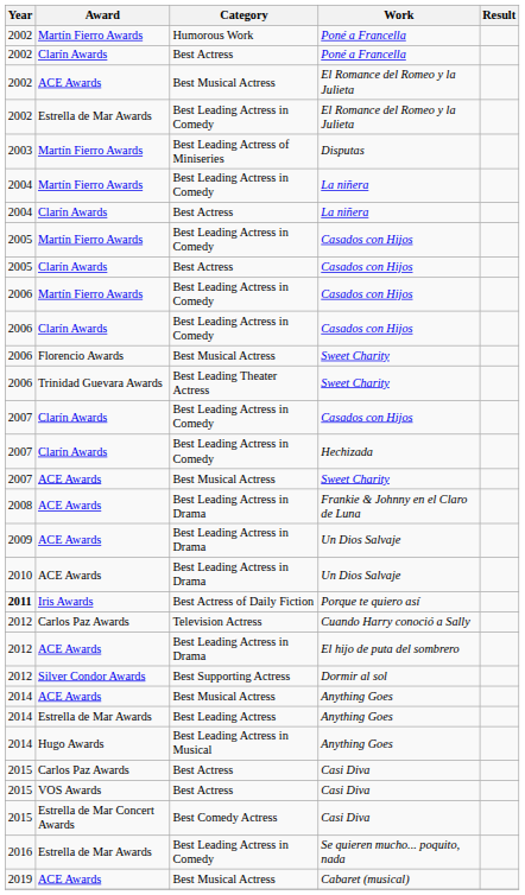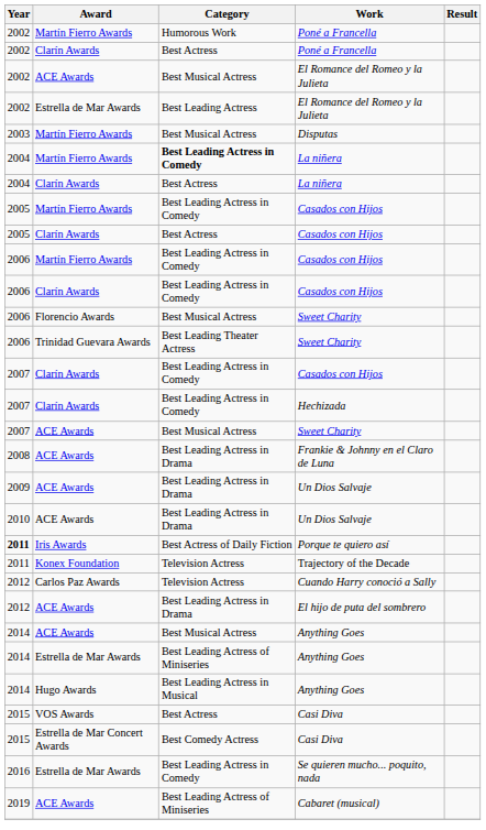 <table class="wikitable" style="font-size: 90%;">
 <tr>
 <th>Year</th>
 <th>Award</th>
 <th>Category</th>
 <th>Work</th>
 <th>Result</th>
 </tr>
 <tr>
 <td>2002</td>
 <td><a href='#'>Martín Fierro Awards</a></td>
 <td>Humorous Work</td>
 <td><em><a href='#'>Poné a Francella</a></em></td>
 <td></td>
 </tr>
 <tr>
 <td>2002</td>
 <td><a href='#'>Clarín Awards</a></td>
 <td>Best Actress</td>
 <td><em><a href='#'>Poné a Francella</a></em></td>
 <td></td>
 </tr>
 <tr>
 <td>2002</td>
 <td><a href='#'>ACE Awards</a></td>
 <td>Best Musical Actress</td>
 <td><em>El Romance del Romeo y la Julieta</em></td>
 <td></td>
 </tr>
 <tr>
 <td>2002</td>
 <td>Estrella de Mar Awards</td>
-<td>Best Leading Actress in Comedy</td>
+<td>Best Leading Actress</td>
 <td><em>El Romance del Romeo y la Julieta</em></td>
 <td></td>
 </tr>
 <tr>
 <td>2003</td>
 <td><a href='#'>Martín Fierro Awards</a></td>
-<td>Best Leading Actress of Miniseries</td>
+<td>Best Musical Actress</td>
 <td><em>Disputas</em></td>
 <td></td>
 </tr>
 <tr>
 <td>2004</td>
 <td><a href='#'>Martín Fierro Awards</a></td>
-<td>Best Leading Actress in Comedy</td>
+<td><strong>Best Leading Actress in Comedy</strong></td>
 <td><em><a href='#'>La niñera</a></em></td>
 <td></td>
 </tr>
 <tr>
 <td>2004</td>
 <td><a href='#'>Clarín Awards</a></td>
 <td>Best Actress</td>
 <td><em><a href='#'>La niñera</a></em></td>
 <td></td>
 </tr>
 <tr>
 <td>2005</td>
 <td><a href='#'>Martín Fierro Awards</a></td>
 <td>Best Leading Actress in Comedy</td>
 <td><em><a href='#'>Casados con Hijos</a></em></td>
 <td></td>
 </tr>
 <tr>
 <td>2005</td>
 <td><a href='#'>Clarín Awards</a></td>
 <td>Best Actress</td>
 <td><em><a href='#'>Casados con Hijos</a></em></td>
 <td></td>
 </tr>
 <tr>
 <td>2006</td>
 <td><a href='#'>Martín Fierro Awards</a></td>
 <td>Best Leading Actress in Comedy</td>
 <td><em><a href='#'>Casados con Hijos</a></em></td>
 <td></td>
 </tr>
 <tr>
 <td>2006</td>
 <td><a href='#'>Clarín Awards</a></td>
 <td>Best Leading Actress in Comedy</td>
 <td><em><a href='#'>Casados con Hijos</a></em></td>
 <td></td>
 </tr>
 <tr>
 <td>2006</td>
 <td>Florencio Awards</td>
 <td>Best Musical Actress</td>
 <td><em><a href='#'>Sweet Charity</a></em></td>
 <td></td>
 </tr>
 <tr>
 <td>2006</td>
 <td>Trinidad Guevara Awards</td>
 <td>Best Leading Theater Actress</td>
 <td><em><a href='#'>Sweet Charity</a></em></td>
 <td></td>
 </tr>
 <tr>
 <td>2007</td>
 <td><a href='#'>Clarín Awards</a></td>
 <td>Best Leading Actress in Comedy</td>
 <td><em><a href='#'>Casados con Hijos</a></em></td>
 <td></td>
 </tr>
 <tr>
 <td>2007</td>
 <td><a href='#'>Clarín Awards</a></td>
 <td>Best Leading Actress in Comedy</td>
 <td><em>Hechizada</em></td>
 <td></td>
 </tr>
 <tr>
 <td>2007</td>
 <td><a href='#'>ACE Awards</a></td>
 <td>Best Musical Actress</td>
 <td><em><a href='#'>Sweet Charity</a></em></td>
 <td></td>
 </tr>
 <tr>
 <td>2008</td>
 <td><a href='#'>ACE Awards</a></td>
 <td>Best Leading Actress in Drama</td>
 <td><em>Frankie & Johnny en el Claro de Luna</em></td>
 <td></td>
 </tr>
 <tr>
 <td>2009</td>
 <td><a href='#'>ACE Awards</a></td>
 <td>Best Leading Actress in Drama</td>
 <td><em>Un Dios Salvaje</em></td>
 <td></td>
 </tr>
 <tr>
 <td>2010</td>
 <td>ACE Awards</td>
 <td>Best Leading Actress in Drama</td>
 <td><em>Un Dios Salvaje</em></td>
 <td></td>
 </tr>
 <tr>
 <td><strong>2011</strong></td>
 <td><a href='#'>Iris Awards</a></td>
 <td>Best Actress of Daily Fiction</td>
 <td><em>Porque te quiero así</em></td>
 <td></td>
 </tr>
 <tr>
+<td>2011</td>
+<td><a href='#'>Konex Foundation</a></td>
+<td>Television Actress</td>
+<td>Trajectory of the Decade</td>
+<td></td>
+</tr>
+<tr>
 <td>2012</td>
 <td>Carlos Paz Awards</td>
 <td>Television Actress</td>
 <td><em>Cuando Harry conoció a Sally</em></td>
 <td></td>
 </tr>
 <tr>
 <td>2012</td>
 <td><a href='#'>ACE Awards</a></td>
 <td>Best Leading Actress in Drama</td>
 <td><em>El hijo de puta del sombrero</em></td>
 <td></td>
 </tr>
 <tr>
-<td>2012</td>
-<td><a href='#'>Silver Condor Awards</a></td>
-<td>Best Supporting Actress</td>
-<td><em>Dormir al sol</em></td>
-<td></td>
-</tr>
-<tr>
 <td>2014</td>
 <td><a href='#'>ACE Awards</a></td>
 <td>Best Musical Actress</td>
 <td><em>Anything Goes</em></td>
 <td></td>
 </tr>
 <tr>
 <td>2014</td>
 <td>Estrella de Mar Awards</td>
-<td>Best Leading Actress</td>
+<td>Best Leading Actress of Miniseries</td>
 <td><em>Anything Goes</em></td>
 <td></td>
 </tr>
 <tr>
 <td>2014</td>
 <td>Hugo Awards</td>
 <td>Best Leading Actress in Musical</td>
 <td><em>Anything Goes</em></td>
-<td></td>
-</tr>
-<tr>
-<td>2015</td>
-<td>Carlos Paz Awards</td>
-<td>Best Actress</td>
-<td><em>Casi Diva</em></td>
 <td></td>
 </tr>
 <tr>
 <td>2015</td>
 <td>VOS Awards</td>
 <td>Best Actress</td>
 <td><em>Casi Diva</em></td>
 <td></td>
 </tr>
 <tr>
 <td>2015</td>
 <td>Estrella de Mar Concert Awards</td>
 <td>Best Comedy Actress</td>
 <td><em>Casi Diva</em></td>
 <td></td>
 </tr>
 <tr>
 <td>2016</td>
 <td>Estrella de Mar Awards</td>
 <td>Best Leading Actress in Comedy</td>
 <td><em>Se quieren mucho... poquito, nada</em></td>
 <td></td>
 </tr>
 <tr>
 <td>2019</td>
 <td><a href='#'>ACE Awards</a></td>
-<td>Best Musical Actress</td>
+<td>Best Leading Actress of Miniseries</td>
 <td><em>Cabaret (musical)</em></td>
 <td></td>
 </tr>
 <tr>
 </tr>
 </table>
